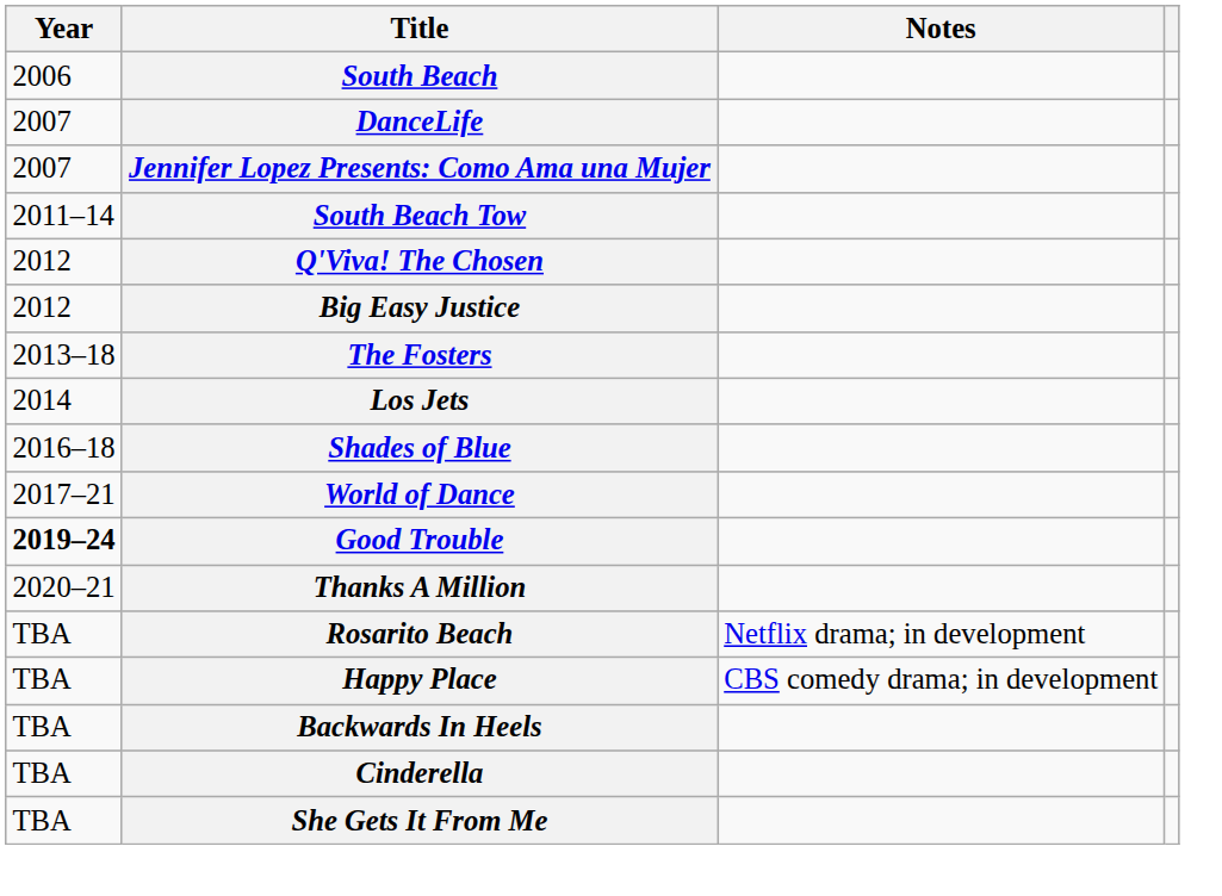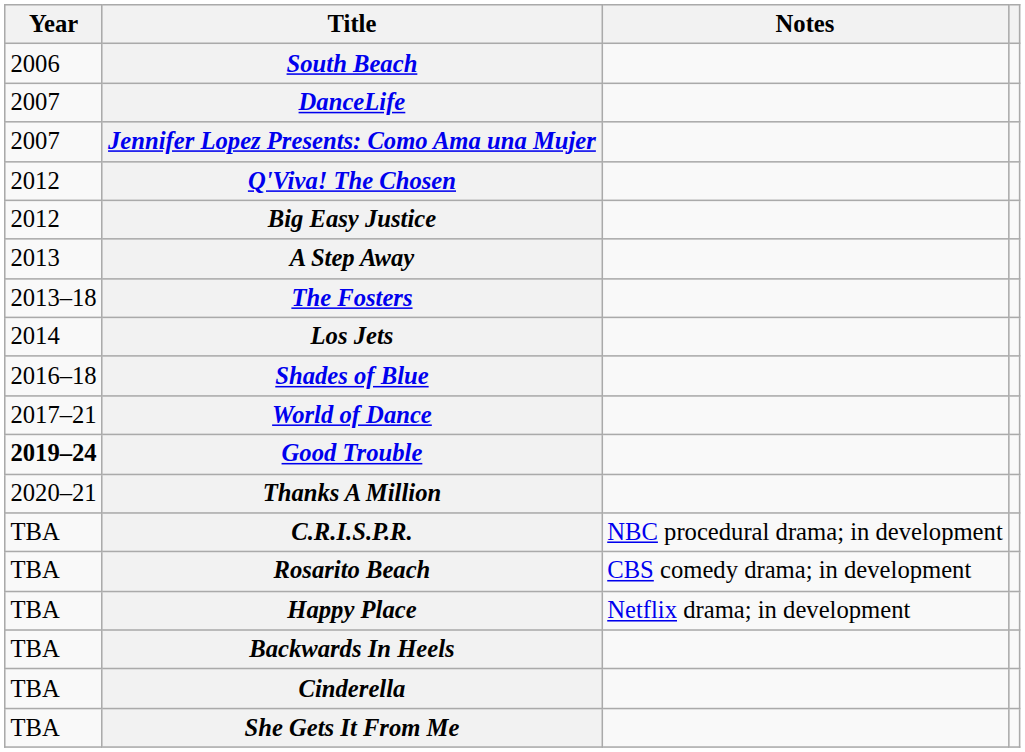 <table class="wikitable sortable plainrowheaders">
 <tr>
 <th scope="col">Year</th>
 <th scope="col">Title</th>
 <th scope="col">Notes</th>
 <th scope="col" class="unsortable"></th>
 </tr>
 <tr>
 <td>2006</td>
 <th scope="row"><em><a href='#'>South Beach</a></em></th>
 <td></td>
 <td></td>
 </tr>
 <tr>
 <td>2007</td>
 <th scope="row"><em><a href='#'>DanceLife</a></em></th>
 <td></td>
 <td></td>
 </tr>
 <tr>
 <td>2007</td>
 <th scope="row"><em><a href='#'>Jennifer Lopez Presents: Como Ama una Mujer</a></em></th>
 <td></td>
 <td></td>
 </tr>
 <tr>
-<td>2011–14</td>
-<th scope="row"><em><a href='#'>South Beach Tow</a></em></th>
-<td></td>
-<td></td>
-</tr>
-<tr>
 <td>2012</td>
 <th scope="row"><em><a href='#'>Q'Viva! The Chosen</a></em></th>
 <td></td>
 <td></td>
 </tr>
 <tr>
 <td>2012</td>
 <th scope="row"><em>Big Easy Justice</em></th>
+<td></td>
+<td></td>
+</tr>
+<tr>
+<td>2013</td>
+<th scope="row"><em>A Step Away</em></th>
 <td></td>
 <td></td>
 </tr>
 <tr>
 <td>2013–18</td>
 <th scope="row"><em><a href='#'>The Fosters</a></em></th>
 <td></td>
 <td></td>
 </tr>
 <tr>
 <td>2014</td>
 <th scope="row"><em>Los Jets</em></th>
 <td></td>
 <td></td>
 </tr>
 <tr>
 <td>2016–18</td>
 <th scope="row"><em><a href='#'>Shades of Blue</a></em></th>
 <td></td>
 <td></td>
 </tr>
 <tr>
 <td>2017–21</td>
 <th scope="row"><em><a href='#'>World of Dance</a></em></th>
 <td></td>
 <td></td>
 </tr>
 <tr>
 <td><strong>2019–24</strong></td>
 <th scope="row"><em><a href='#'>Good Trouble</a></em></th>
 <td></td>
 <td></td>
 </tr>
 <tr>
 <td>2020–21</td>
 <th scope="row"><em>Thanks A Million</em></th>
 <td></td>
 <td></td>
 </tr>
 <tr>
 <td>TBA</td>
+<th scope="row"><em>C.R.I.S.P.R.</em></th>
+<td><a href='#'>NBC</a> procedural drama; in development</td>
+<td></td>
+</tr>
+<tr>
+<td>TBA</td>
 <th scope="row"><em>Rosarito Beach</em></th>
-<td><a href='#'>Netflix</a> drama; in development</td>
+<td><a href='#'>CBS</a> comedy drama; in development</td>
 <td></td>
 </tr>
 <tr>
 <td>TBA</td>
 <th scope="row"><em>Happy Place</em></th>
-<td><a href='#'>CBS</a> comedy drama; in development</td>
+<td><a href='#'>Netflix</a> drama; in development</td>
 <td></td>
 </tr>
 <tr>
 <td>TBA</td>
 <th scope="row"><em>Backwards In Heels</em></th>
 <td></td>
 <td></td>
 </tr>
 <tr>
 <td>TBA</td>
 <th scope="row"><em>Cinderella</em></th>
 <td></td>
 <td></td>
 </tr>
 <tr>
 <td>TBA</td>
 <th scope="row"><em>She Gets It From Me</em></th>
 <td></td>
 <td></td>
 </tr>
 </table>
